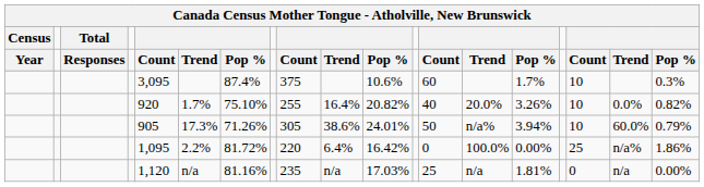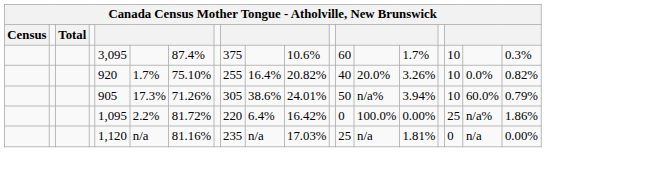 <table class="wikitable">
 <tr>
 <th colspan="19">Canada Census Mother Tongue - Atholville, New Brunswick</th>
 </tr>
 <tr>
 <th>Census</th>
 <td></td>
 <th>Total</th>
 <td colspan="1"></td>
 <th colspan="3"></th>
 <td colspan="1"></td>
 <th colspan="3"></th>
 <td colspan="1"></td>
 <th colspan="3"></th>
 <td colspan="1"></td>
 <th colspan="3"></th>
-</tr>
-<tr>
-<th>Year</th>
-<td></td>
-<th>Responses</th>
-<td></td>
-<th>Count</th>
-<th>Trend</th>
-<th>Pop %</th>
-<td></td>
-<th>Count</th>
-<th>Trend</th>
-<th>Pop %</th>
-<td></td>
-<th>Count</th>
-<th>Trend</th>
-<th>Pop %</th>
-<td></td>
-<th>Count</th>
-<th>Trend</th>
-<th>Pop %</th>
 </tr>
 <tr>
 <td></td>
 <td></td>
 <td></td>
 <td></td>
 <td>3,095</td>
 <td></td>
 <td>87.4%</td>
 <td></td>
 <td>375</td>
 <td></td>
 <td>10.6%</td>
 <td></td>
 <td>60</td>
 <td></td>
 <td>1.7%</td>
 <td></td>
 <td>10</td>
 <td></td>
 <td>0.3%</td>
 </tr>
 <tr>
 <td></td>
 <td></td>
 <td></td>
 <td></td>
 <td>920</td>
 <td> 1.7%</td>
 <td>75.10%</td>
 <td></td>
 <td>255</td>
 <td> 16.4%</td>
 <td>20.82%</td>
 <td></td>
 <td>40</td>
 <td> 20.0%</td>
 <td>3.26%</td>
 <td></td>
 <td>10</td>
 <td> 0.0%</td>
 <td>0.82%</td>
 </tr>
 <tr>
 <td></td>
 <td></td>
 <td></td>
 <td></td>
 <td>905</td>
 <td> 17.3%</td>
 <td>71.26%</td>
 <td></td>
 <td>305</td>
 <td> 38.6%</td>
 <td>24.01%</td>
 <td></td>
 <td>50</td>
 <td> n/a%</td>
 <td>3.94%</td>
 <td></td>
 <td>10</td>
 <td> 60.0%</td>
 <td>0.79%</td>
 </tr>
 <tr>
 <td></td>
 <td></td>
 <td></td>
 <td></td>
 <td>1,095</td>
 <td> 2.2%</td>
 <td>81.72%</td>
 <td></td>
 <td>220</td>
 <td> 6.4%</td>
 <td>16.42%</td>
 <td></td>
 <td>0</td>
 <td> 100.0%</td>
 <td>0.00%</td>
 <td></td>
 <td>25</td>
 <td> n/a%</td>
 <td>1.86%</td>
 </tr>
 <tr>
 <td></td>
 <td></td>
 <td></td>
 <td></td>
 <td>1,120</td>
 <td>n/a</td>
 <td>81.16%</td>
 <td></td>
 <td>235</td>
 <td>n/a</td>
 <td>17.03%</td>
 <td></td>
 <td>25</td>
 <td>n/a</td>
 <td>1.81%</td>
 <td></td>
 <td>0</td>
 <td>n/a</td>
 <td>0.00%</td>
 </tr>
 </table>
